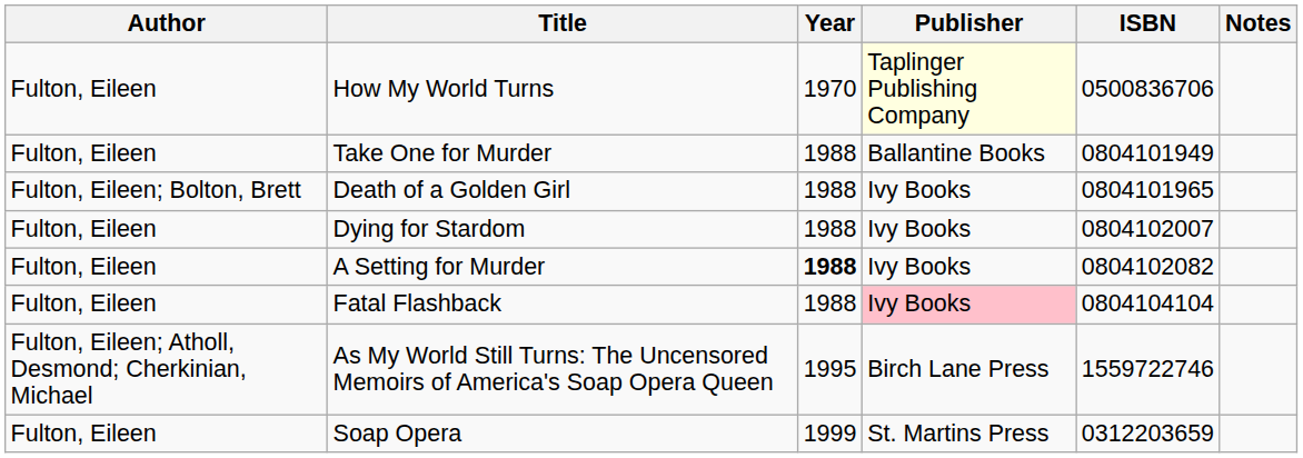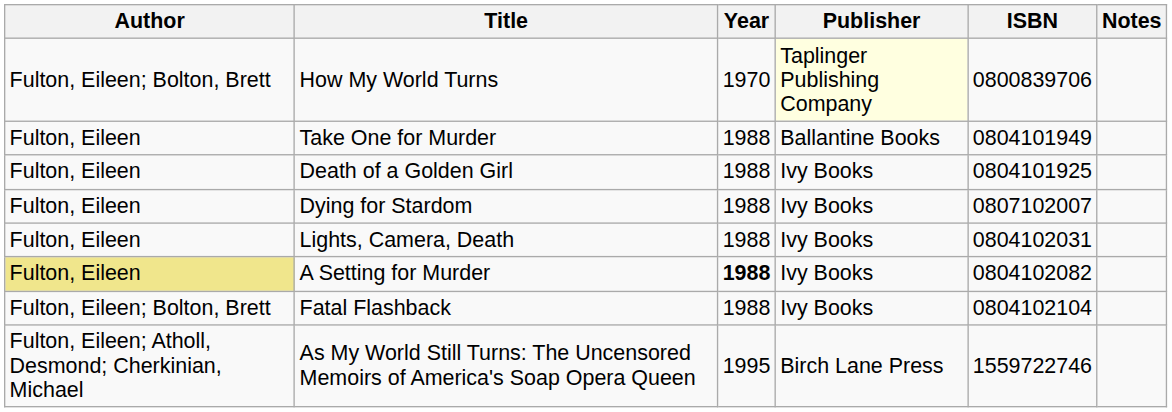 <table class="wikitable">
 <tr>
 <th>Author</th>
 <th>Title</th>
 <th>Year</th>
 <th>Publisher</th>
 <th>ISBN</th>
 <th>Notes</th>
 </tr>
 <tr>
-<td>Fulton, Eileen</td>
+<td>Fulton, Eileen; Bolton, Brett</td>
 <td>How My World Turns</td>
 <td>1970</td>
 <td style="background: lightyellow;">Taplinger Publishing Company</td>
-<td>0500836706</td>
+<td>0800839706</td>
 <td></td>
 </tr>
 <tr>
 <td>Fulton, Eileen</td>
 <td>Take One for Murder</td>
 <td>1988</td>
 <td>Ballantine Books</td>
 <td>0804101949</td>
 <td></td>
 </tr>
 <tr>
-<td>Fulton, Eileen; Bolton, Brett</td>
+<td>Fulton, Eileen</td>
 <td>Death of a Golden Girl</td>
 <td>1988</td>
 <td>Ivy Books</td>
-<td>0804101965</td>
+<td>0804101925</td>
 <td></td>
 </tr>
 <tr>
 <td>Fulton, Eileen</td>
 <td>Dying for Stardom</td>
 <td>1988</td>
 <td>Ivy Books</td>
-<td>0804102007</td>
+<td>0807102007</td>
 <td></td>
 </tr>
 <tr>
 <td>Fulton, Eileen</td>
+<td>Lights, Camera, Death</td>
+<td>1988</td>
+<td>Ivy Books</td>
+<td>0804102031</td>
+<td></td>
+</tr>
+<tr>
+<td style="background: khaki;">Fulton, Eileen</td>
 <td>A Setting for Murder</td>
 <td><strong>1988</strong></td>
 <td>Ivy Books</td>
 <td>0804102082</td>
 <td></td>
 </tr>
 <tr>
-<td>Fulton, Eileen</td>
+<td>Fulton, Eileen; Bolton, Brett</td>
 <td>Fatal Flashback</td>
 <td>1988</td>
-<td style="background: pink;">Ivy Books</td>
-<td>0804104104</td>
+<td>Ivy Books</td>
+<td>0804102104</td>
 <td></td>
 </tr>
 <tr>
 <td>Fulton, Eileen; Atholl, Desmond; Cherkinian, Michael</td>
 <td>As My World Still Turns: The Uncensored Memoirs of America's Soap Opera Queen</td>
 <td>1995</td>
 <td>Birch Lane Press</td>
 <td>1559722746</td>
 <td></td>
 </tr>
-<tr>
-<td>Fulton, Eileen</td>
-<td>Soap Opera</td>
-<td>1999</td>
-<td>St. Martins Press</td>
-<td>0312203659</td>
-<td></td>
-</tr>
 </table>
